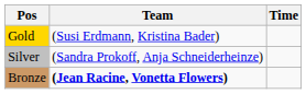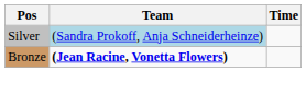 <table class="wikitable">
 <tr>
 <th>Pos</th>
 <th>Team</th>
 <th>Time</th>
 </tr>
 <tr>
-<td style="background:gold">Gold</td>
-<td> (<a href='#'>Susi Erdmann</a>, <a href='#'>Kristina Bader</a>)</td>
-<td></td>
-</tr>
-<tr>
 <td style="background:silver">Silver</td>
-<td> (<a href='#'>Sandra Prokoff</a>, <a href='#'>Anja Schneiderheinze</a>)</td>
+<td style="background: lightblue;"> (<a href='#'>Sandra Prokoff</a>, <a href='#'>Anja Schneiderheinze</a>)</td>
 <td></td>
 </tr>
 <tr>
 <td style="background:#cc9966">Bronze</td>
 <td><strong> (<a href='#'>Jean Racine</a>, <a href='#'>Vonetta Flowers</a>)</strong></td>
 <td></td>
 </tr>
 </table>
